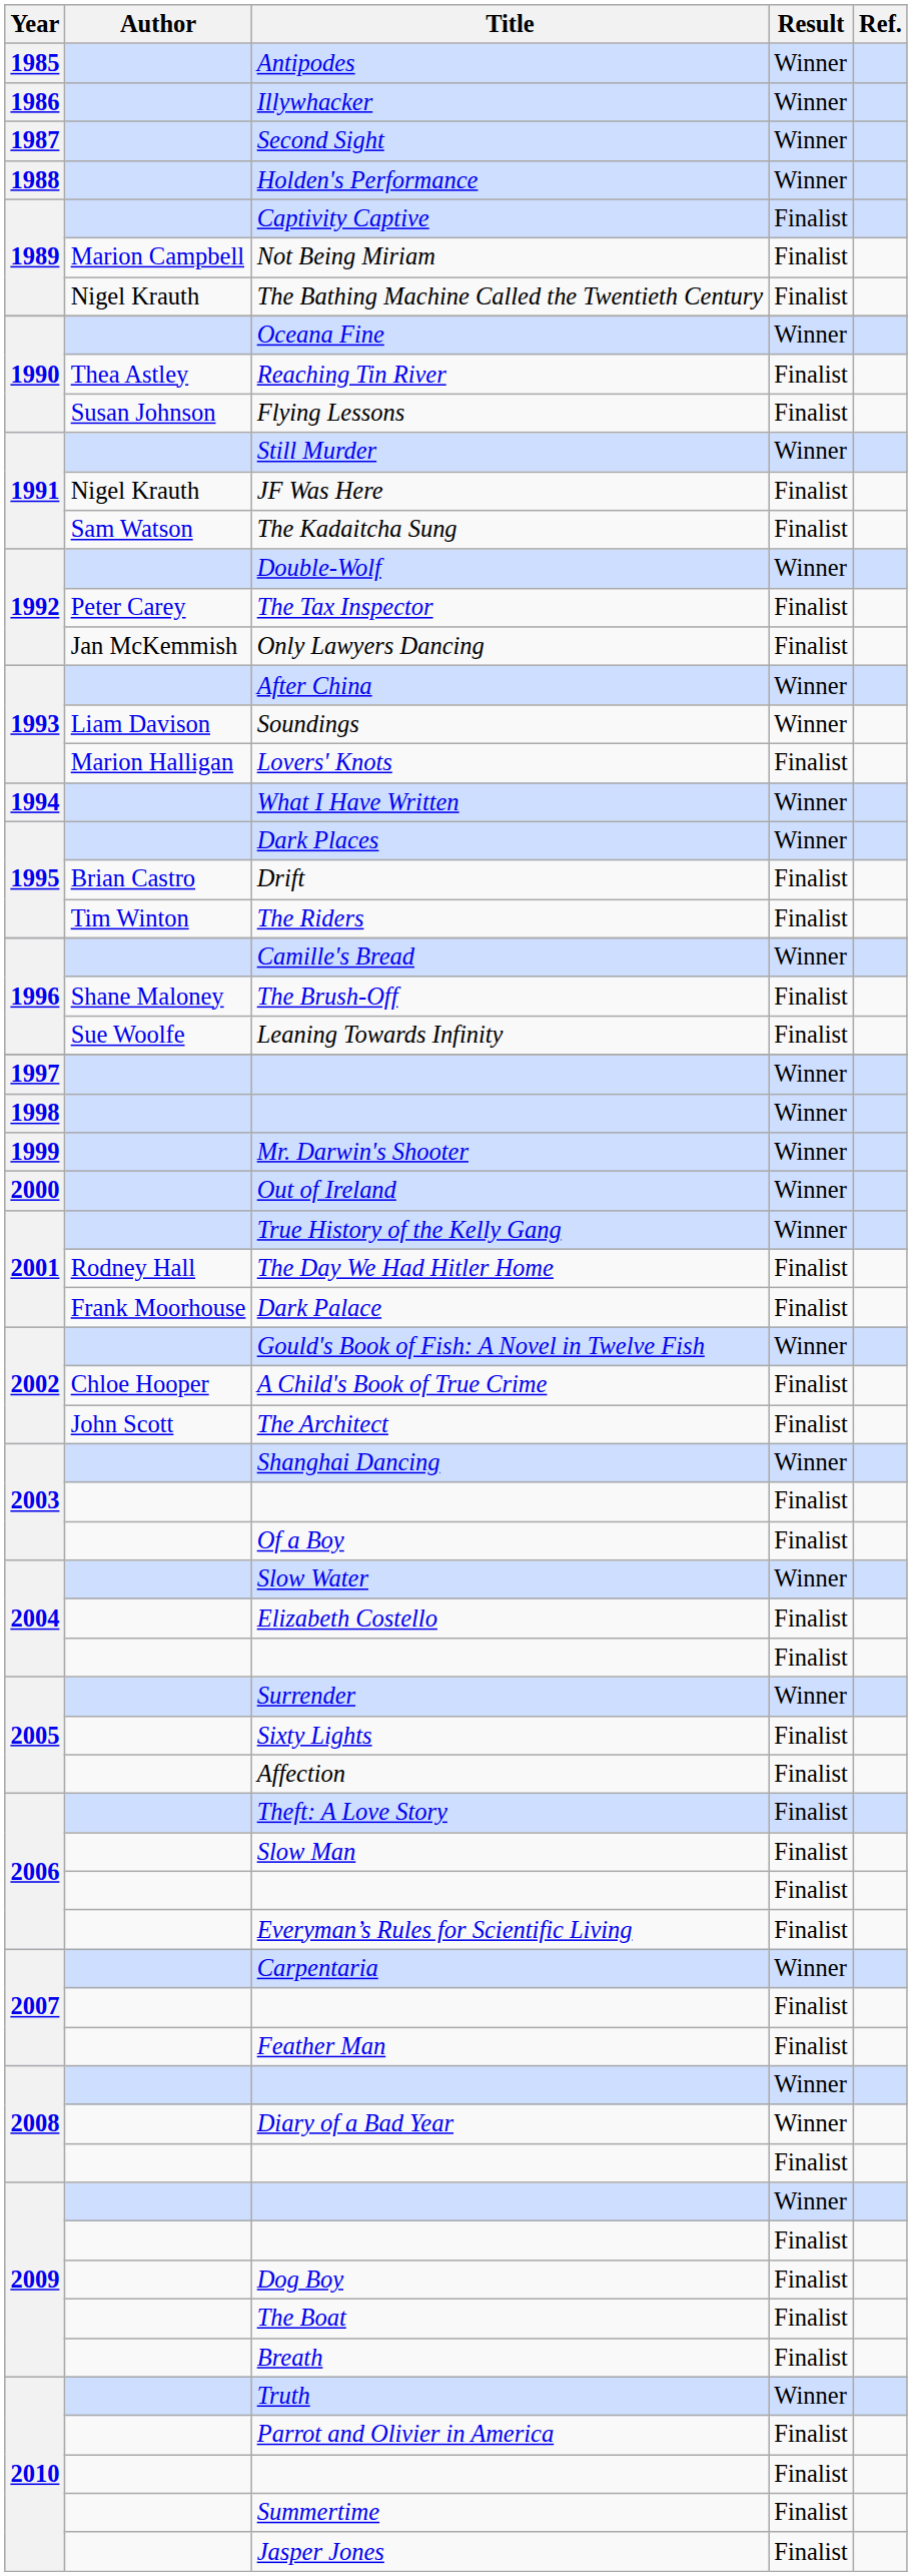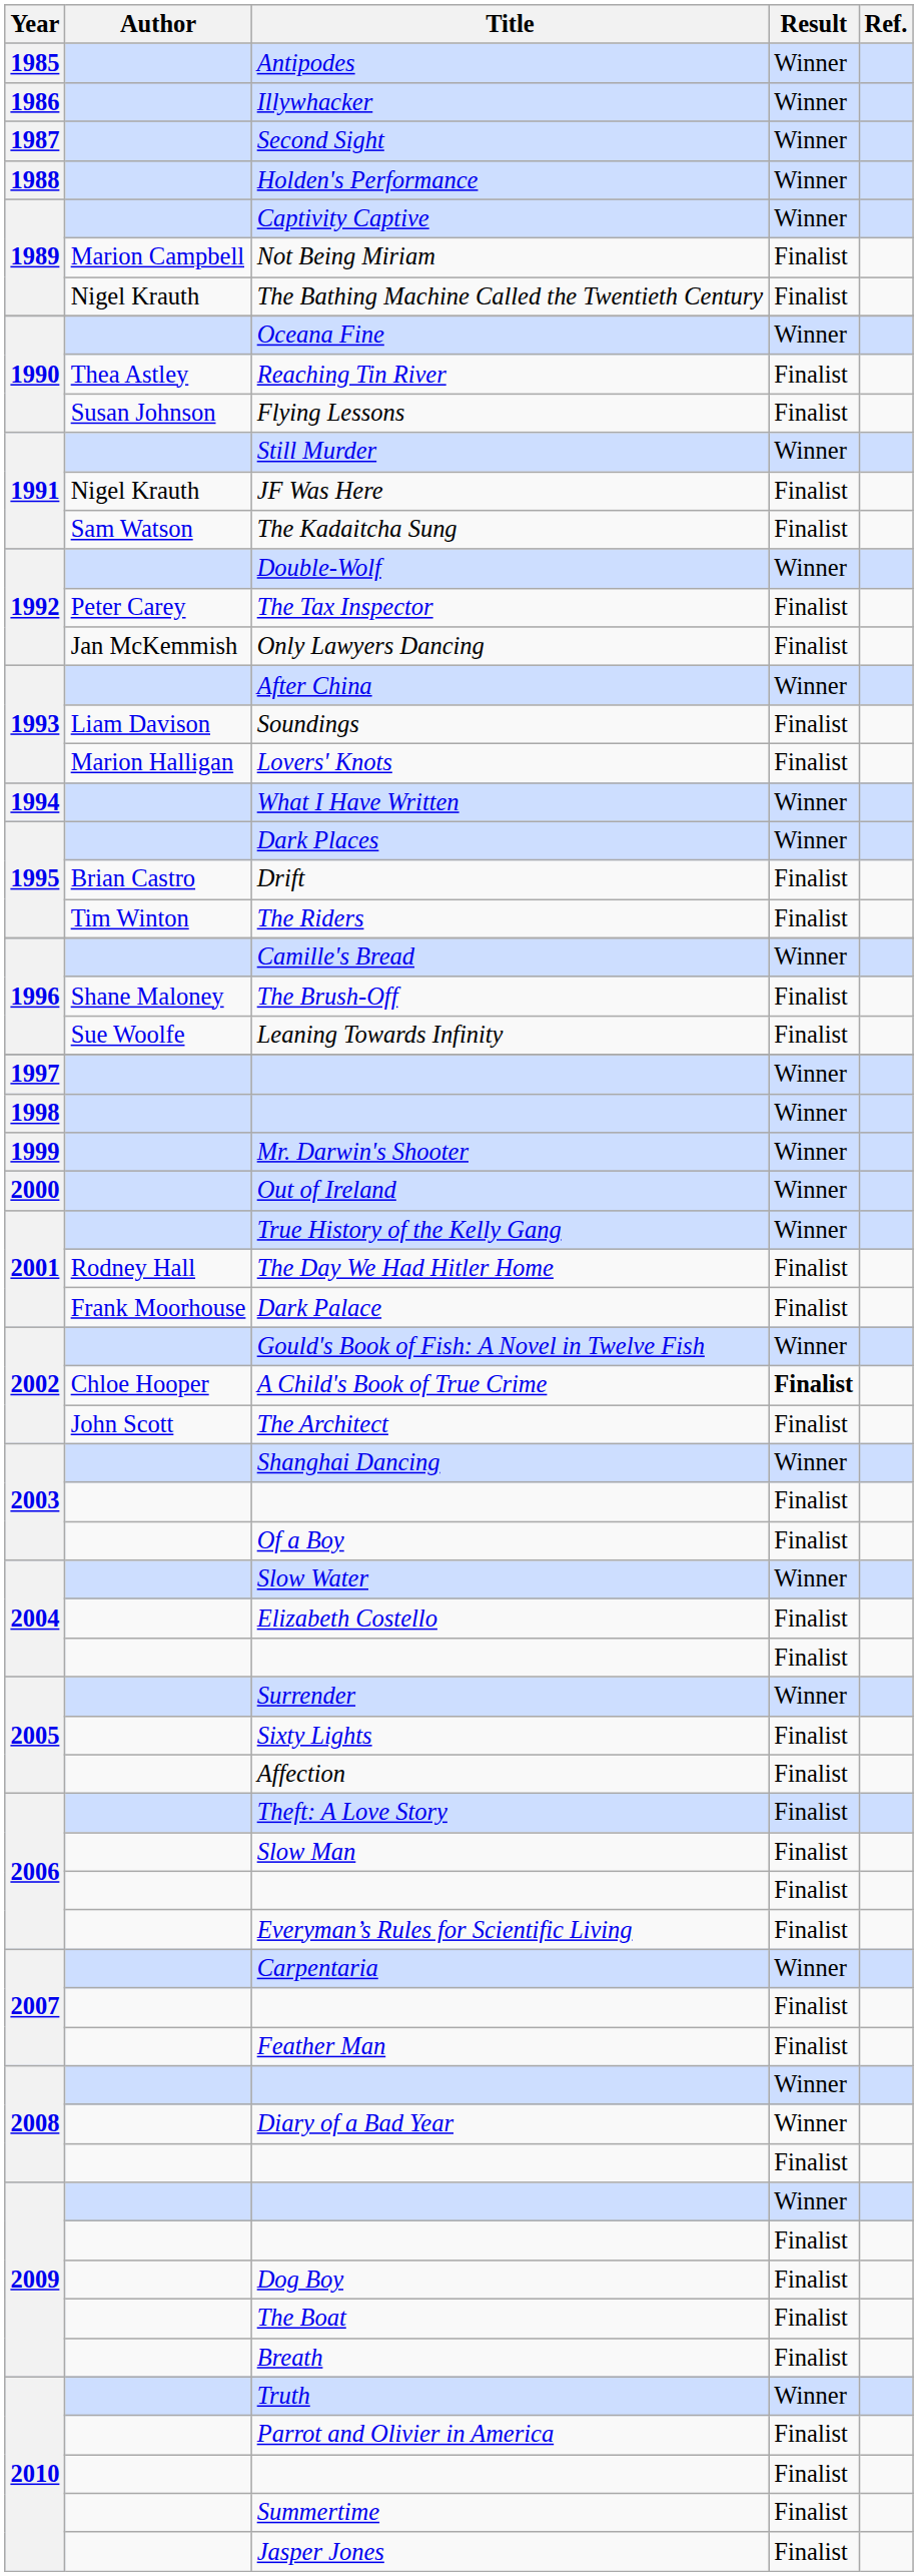 <table class="wikitable sortable mw-collapsible">
 <tr>
 <th>Year</th>
 <th>Author</th>
 <th>Title</th>
 <th>Result</th>
 <th>Ref.</th>
 </tr>
 <tr style=background:#cddeff>
 <th><a href='#'>1985</a></th>
 <td></td>
 <td><em><a href='#'>Antipodes</a></em></td>
 <td>Winner</td>
 <td></td>
 </tr>
 <tr style=background:#cddeff>
 <th><a href='#'>1986</a></th>
 <td></td>
 <td><em><a href='#'>Illywhacker</a></em></td>
 <td>Winner</td>
 <td></td>
 </tr>
 <tr style=background:#cddeff>
 <th><a href='#'>1987</a></th>
 <td></td>
 <td><em><a href='#'>Second Sight</a></em></td>
 <td>Winner</td>
 <td></td>
 </tr>
 <tr style=background:#cddeff>
 <th><a href='#'>1988</a></th>
 <td></td>
 <td><em><a href='#'>Holden's Performance</a></em></td>
 <td>Winner</td>
 <td></td>
 </tr>
 <tr style=background:#cddeff>
 <th rowspan="3"><a href='#'>1989</a></th>
 <td></td>
 <td><em><a href='#'>Captivity Captive</a></em></td>
-<td>Finalist</td>
+<td>Winner</td>
 <td></td>
 </tr>
 <tr>
 <td><a href='#'>Marion Campbell</a></td>
 <td><em>Not Being Miriam</em></td>
 <td>Finalist</td>
 <td></td>
 </tr>
 <tr>
 <td>Nigel Krauth</td>
 <td><em>The Bathing Machine Called the Twentieth Century</em></td>
 <td>Finalist</td>
 <td></td>
 </tr>
 <tr>
 </tr>
 <tr style=background:#cddeff>
 <th rowspan="3"><a href='#'>1990</a></th>
 <td></td>
 <td><em><a href='#'>Oceana Fine</a></em></td>
 <td>Winner</td>
 <td></td>
 </tr>
 <tr>
 <td><a href='#'>Thea Astley</a></td>
 <td><em><a href='#'>Reaching Tin River</a></em></td>
 <td>Finalist</td>
 <td></td>
 </tr>
 <tr>
 <td><a href='#'>Susan Johnson</a></td>
 <td><em>Flying Lessons</em></td>
 <td>Finalist</td>
 <td></td>
 </tr>
 <tr style=background:#cddeff>
 <th rowspan="3"><a href='#'>1991</a></th>
 <td></td>
 <td><em><a href='#'>Still Murder</a></em></td>
 <td>Winner</td>
 <td></td>
 </tr>
 <tr>
 <td>Nigel Krauth</td>
 <td><em>JF Was Here</em></td>
 <td>Finalist</td>
 <td></td>
 </tr>
 <tr>
 <td><a href='#'>Sam Watson</a></td>
 <td><em>The Kadaitcha Sung</em></td>
 <td>Finalist</td>
 <td></td>
 </tr>
 <tr style=background:#cddeff>
 <th rowspan="3"><a href='#'>1992</a></th>
 <td></td>
 <td><em><a href='#'>Double-Wolf</a></em></td>
 <td>Winner</td>
 <td></td>
 </tr>
 <tr>
 <td><a href='#'>Peter Carey</a></td>
 <td><em><a href='#'>The Tax Inspector</a></em></td>
 <td>Finalist</td>
 <td></td>
 </tr>
 <tr>
 <td>Jan McKemmish</td>
 <td><em>Only Lawyers Dancing</em></td>
 <td>Finalist</td>
 <td></td>
 </tr>
 <tr style=background:#cddeff>
 <th rowspan="3"><a href='#'>1993</a></th>
 <td></td>
 <td><em><a href='#'>After China</a></em></td>
 <td>Winner</td>
 <td></td>
 </tr>
 <tr>
 <td><a href='#'>Liam Davison</a></td>
 <td><em>Soundings</em></td>
-<td>Winner</td>
+<td>Finalist</td>
 <td></td>
 </tr>
 <tr>
 <td><a href='#'>Marion Halligan</a></td>
 <td><em><a href='#'>Lovers' Knots</a></em></td>
 <td>Finalist</td>
 <td></td>
 </tr>
 <tr style=background:#cddeff>
 <th><a href='#'>1994</a></th>
 <td></td>
 <td><em><a href='#'>What I Have Written</a></em></td>
 <td>Winner</td>
 <td></td>
 </tr>
 <tr style=background:#cddeff>
 <th rowspan="3"><a href='#'>1995</a></th>
 <td></td>
 <td><em><a href='#'>Dark Places</a></em></td>
 <td>Winner</td>
 <td></td>
 </tr>
 <tr>
 <td><a href='#'>Brian Castro</a></td>
 <td><em>Drift</em></td>
 <td>Finalist</td>
 <td></td>
 </tr>
 <tr>
 <td><a href='#'>Tim Winton</a></td>
 <td><em><a href='#'>The Riders</a></em></td>
 <td>Finalist</td>
 <td></td>
 </tr>
 <tr>
 </tr>
 <tr style=background:#cddeff>
 <th rowspan="3"><a href='#'>1996</a></th>
 <td></td>
 <td><em><a href='#'>Camille's Bread</a></em></td>
 <td>Winner</td>
 <td></td>
 </tr>
 <tr>
 <td><a href='#'>Shane Maloney</a></td>
 <td><em><a href='#'>The Brush-Off</a></em></td>
 <td>Finalist</td>
 <td></td>
 </tr>
 <tr>
 <td><a href='#'>Sue Woolfe</a></td>
 <td><em>Leaning Towards Infinity</em></td>
 <td>Finalist</td>
 <td></td>
 </tr>
 <tr>
 </tr>
 <tr style=background:#cddeff>
 <th><a href='#'>1997</a></th>
 <td></td>
 <td><em></em></td>
 <td>Winner</td>
 <td></td>
 </tr>
 <tr style=background:#cddeff>
 <th><a href='#'>1998</a></th>
 <td></td>
 <td><em></em></td>
 <td>Winner</td>
 <td></td>
 </tr>
 <tr style=background:#cddeff>
 <th><a href='#'>1999</a></th>
 <td></td>
 <td><em><a href='#'>Mr. Darwin's Shooter</a></em></td>
 <td>Winner</td>
 <td></td>
 </tr>
 <tr style=background:#cddeff>
 <th><a href='#'>2000</a></th>
 <td></td>
 <td><em><a href='#'>Out of Ireland</a></em></td>
 <td>Winner</td>
 <td></td>
 </tr>
 <tr style=background:#cddeff>
 <th rowspan="3"><a href='#'>2001</a></th>
 <td></td>
 <td><em><a href='#'>True History of the Kelly Gang</a></em></td>
 <td>Winner</td>
 <td></td>
 </tr>
 <tr>
 <td><a href='#'>Rodney Hall</a></td>
 <td><em><a href='#'>The Day We Had Hitler Home</a></em></td>
 <td>Finalist</td>
 <td></td>
 </tr>
 <tr>
 <td><a href='#'>Frank Moorhouse</a></td>
 <td><em><a href='#'>Dark Palace</a></em></td>
 <td>Finalist</td>
 <td></td>
 </tr>
 <tr style=background:#cddeff>
 <th rowspan="3"><a href='#'>2002</a></th>
 <td></td>
 <td><em><a href='#'>Gould's Book of Fish: A Novel in Twelve Fish</a></em></td>
 <td>Winner</td>
 <td></td>
 </tr>
 <tr>
 <td><a href='#'>Chloe Hooper</a></td>
 <td><em><a href='#'>A Child's Book of True Crime</a></em></td>
-<td>Finalist</td>
+<td><strong>Finalist</strong></td>
 <td></td>
 </tr>
 <tr>
 <td><a href='#'>John Scott</a></td>
 <td><em><a href='#'>The Architect</a></em></td>
 <td>Finalist</td>
 <td></td>
 </tr>
 <tr style=background:#cddeff>
 <th rowspan="3"><a href='#'>2003</a></th>
 <td></td>
 <td><em><a href='#'>Shanghai Dancing</a></em></td>
 <td>Winner</td>
 <td></td>
 </tr>
 <tr>
 <td></td>
 <td><em></em></td>
 <td>Finalist</td>
 <td></td>
 </tr>
 <tr>
 <td></td>
 <td><em><a href='#'>Of a Boy</a></em></td>
 <td>Finalist</td>
 <td></td>
 </tr>
 <tr style="background:#cddeff">
 <th rowspan="3"><a href='#'>2004</a></th>
 <td></td>
 <td><em><a href='#'>Slow Water</a></em></td>
 <td>Winner</td>
 <td></td>
 </tr>
 <tr>
 <td></td>
 <td><em><a href='#'>Elizabeth Costello</a></em></td>
 <td>Finalist</td>
 <td></td>
 </tr>
 <tr>
 <td></td>
 <td><em></em></td>
 <td>Finalist</td>
 <td></td>
 </tr>
 <tr style="background:#cddeff">
 <th rowspan="3"><a href='#'>2005</a></th>
 <td></td>
 <td><em><a href='#'>Surrender</a></em></td>
 <td>Winner</td>
 <td></td>
 </tr>
 <tr>
 <td></td>
 <td><em><a href='#'>Sixty Lights</a></em></td>
 <td>Finalist</td>
 <td></td>
 </tr>
 <tr>
 <td></td>
 <td><em>Affection</em></td>
 <td>Finalist</td>
 <td></td>
 </tr>
 <tr style="background:#cddeff">
 <th rowspan="4"><a href='#'>2006</a></th>
 <td></td>
 <td><em><a href='#'>Theft: A Love Story</a></em></td>
 <td>Finalist</td>
 <td></td>
 </tr>
 <tr>
 <td></td>
 <td><em><a href='#'>Slow Man</a></em></td>
 <td>Finalist</td>
 <td></td>
 </tr>
 <tr>
 <td></td>
 <td><em></em></td>
 <td>Finalist</td>
 <td></td>
 </tr>
 <tr>
 <td></td>
 <td><em><a href='#'>Everyman’s Rules for Scientific Living</a></em></td>
 <td>Finalist</td>
 <td></td>
 </tr>
 <tr style=background:#cddeff>
 <th rowspan="3"><a href='#'>2007</a></th>
 <td></td>
 <td><em><a href='#'>Carpentaria</a></em></td>
 <td>Winner</td>
 <td></td>
 </tr>
 <tr>
 <td></td>
 <td><em></em></td>
 <td>Finalist</td>
 <td></td>
 </tr>
 <tr>
 <td></td>
 <td><em><a href='#'>Feather Man</a></em></td>
 <td>Finalist</td>
 <td></td>
 </tr>
 <tr style="background:#cddeff">
 <th rowspan="3"><a href='#'>2008</a></th>
 <td></td>
 <td><em></em></td>
 <td>Winner</td>
 <td></td>
 </tr>
 <tr>
 <td></td>
 <td><em><a href='#'>Diary of a Bad Year</a></em></td>
 <td>Winner</td>
 <td></td>
 </tr>
 <tr>
 <td></td>
 <td><em></em></td>
 <td>Finalist</td>
 <td></td>
 </tr>
 <tr style="background:#cddeff">
 <th rowspan="5"><a href='#'>2009</a></th>
 <td></td>
 <td><em></em></td>
 <td>Winner</td>
 <td></td>
 </tr>
 <tr>
 <td></td>
 <td><em></em></td>
 <td>Finalist</td>
 <td></td>
 </tr>
 <tr>
 <td></td>
 <td><em><a href='#'>Dog Boy</a></em></td>
 <td>Finalist</td>
 <td></td>
 </tr>
 <tr>
 <td></td>
 <td><em><a href='#'>The Boat</a></em></td>
 <td>Finalist</td>
 <td></td>
 </tr>
 <tr>
 <td></td>
 <td><em><a href='#'>Breath</a></em></td>
 <td>Finalist</td>
 <td></td>
 </tr>
 <tr style="background:#cddeff">
 <th rowspan="5"><a href='#'>2010</a></th>
 <td></td>
 <td><em><a href='#'>Truth</a></em></td>
 <td>Winner</td>
 <td></td>
 </tr>
 <tr>
 <td></td>
 <td><em><a href='#'>Parrot and Olivier in America</a></em></td>
 <td>Finalist</td>
 <td></td>
 </tr>
 <tr>
 <td></td>
 <td><em></em></td>
 <td>Finalist</td>
 <td></td>
 </tr>
 <tr>
 <td></td>
 <td><em><a href='#'>Summertime</a></em></td>
 <td>Finalist</td>
 <td></td>
 </tr>
 <tr>
 <td></td>
 <td><em><a href='#'>Jasper Jones</a></em></td>
 <td>Finalist</td>
 <td></td>
 </tr>
 </table>
